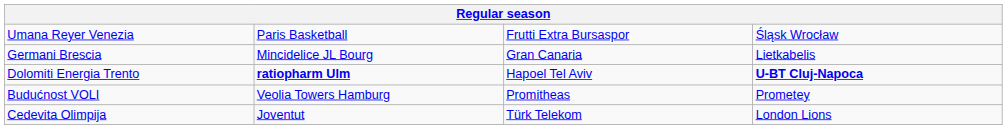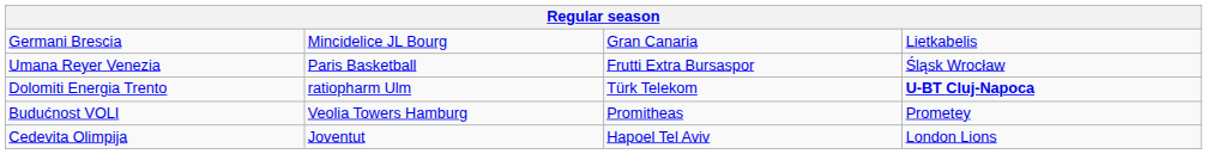 <table class="wikitable" style="table-layout:fixed;width:100%;">
 <tr>
 <th colspan="4"><a href='#'>Regular season</a></th>
+</tr>
+<tr>
+<td style="width:25%;"> <a href='#'>Germani Brescia</a> </td>
+<td style="width:25%;"> <a href='#'>Mincidelice JL Bourg</a> </td>
+<td style="width:25%;"> <a href='#'>Gran Canaria</a> </td>
+<td style="width:25%;"> <a href='#'>Lietkabelis</a> </td>
 </tr>
 <tr>
 <td> <a href='#'>Umana Reyer Venezia</a> </td>
 <td> <a href='#'>Paris Basketball</a> </td>
 <td> <a href='#'>Frutti Extra Bursaspor</a> </td>
 <td> <a href='#'>Śląsk Wrocław</a> </td>
 </tr>
 <tr>
-<td style="width:25%;"> <a href='#'>Germani Brescia</a> </td>
-<td style="width:25%;"> <a href='#'>Mincidelice JL Bourg</a> </td>
-<td style="width:25%;"> <a href='#'>Gran Canaria</a> </td>
-<td style="width:25%;"> <a href='#'>Lietkabelis</a> </td>
-</tr>
-<tr>
 <td> <a href='#'>Dolomiti Energia Trento</a> </td>
-<td><strong> <a href='#'>ratiopharm Ulm</a> </strong></td>
-<td> <a href='#'>Hapoel Tel Aviv</a> </td>
+<td> <a href='#'>ratiopharm Ulm</a> </td>
+<td> <a href='#'>Türk Telekom</a> </td>
 <td><strong> <a href='#'>U-BT Cluj-Napoca</a> </strong></td>
 </tr>
 <tr>
 <td> <a href='#'>Budućnost VOLI</a> </td>
 <td> <a href='#'>Veolia Towers Hamburg</a> </td>
 <td> <a href='#'>Promitheas</a> </td>
 <td> <a href='#'>Prometey</a> </td>
 </tr>
 <tr>
 <td> <a href='#'>Cedevita Olimpija</a> </td>
 <td> <a href='#'>Joventut</a> </td>
-<td> <a href='#'>Türk Telekom</a> </td>
+<td> <a href='#'>Hapoel Tel Aviv</a> </td>
 <td> <a href='#'>London Lions</a> </td>
 </tr>
 </table>
